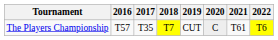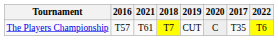 <table class="wikitable" style="font-size:95%;text-align:center;">
 <tr>
 <th>Tournament</th>
 <th>2016</th>
-<th>2017</th>
+<th>2021</th>
 <th>2018</th>
 <th>2019</th>
 <th>2020</th>
-<th>2021</th>
+<th>2017</th>
 <th>2022</th>
 </tr>
 <tr>
 <td align=left><a href='#'>The Players Championship</a></td>
 <td>T57</td>
-<td>T35</td>
+<td>T61</td>
 <td style="background:yellow;">T7</td>
 <td>CUT</td>
 <td style="background:#eeeeee;">C</td>
-<td>T61</td>
+<td>T35</td>
 <td style="background:yellow;">T6</td>
 </tr>
 </table>
